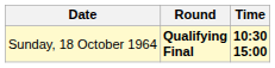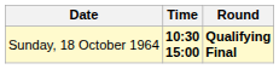 <table class="wikitable">
 <tr>
 <th>Date</th>
+<th>Time</th>
 <th>Round</th>
-<th>Time</th>
 </tr>
 <tr style=background:lemonchiffon>
 <td>Sunday, 18 October 1964</td>
+<td><strong>10:30</strong><br><strong>15:00</strong></td>
 <td><strong>Qualifying</strong><br><strong>Final</strong></td>
-<td><strong>10:30</strong><br><strong>15:00</strong></td>
 </tr>
 </table>
